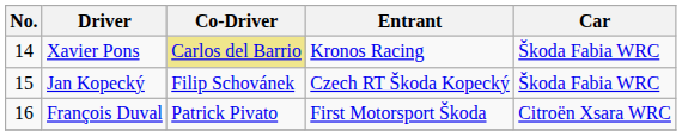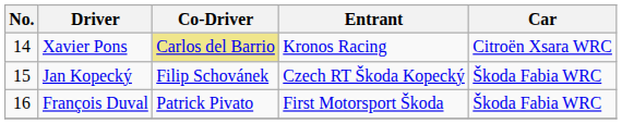 <table class="wikitable" style="font-size: 85%;">
 <tr>
 <th>No.</th>
 <th>Driver</th>
 <th>Co-Driver</th>
 <th>Entrant</th>
 <th>Car</th>
 </tr>
 <tr>
 <td align="center">14</td>
 <td> <a href='#'>Xavier Pons</a></td>
 <td style="background: khaki;"> <a href='#'>Carlos del Barrio</a></td>
 <td> <a href='#'>Kronos Racing</a></td>
-<td><a href='#'>Škoda Fabia WRC</a></td>
+<td><a href='#'>Citroën Xsara WRC</a></td>
 </tr>
 <tr>
 <td align="center">15</td>
 <td> <a href='#'>Jan Kopecký</a></td>
 <td> <a href='#'>Filip Schovánek</a></td>
 <td> <a href='#'>Czech RT Škoda Kopecký</a></td>
 <td><a href='#'>Škoda Fabia WRC</a></td>
 </tr>
 <tr>
 <td align="center">16</td>
 <td> <a href='#'>François Duval</a></td>
 <td> <a href='#'>Patrick Pivato</a></td>
 <td> <a href='#'>First Motorsport Škoda</a></td>
-<td><a href='#'>Citroën Xsara WRC</a></td>
+<td><a href='#'>Škoda Fabia WRC</a></td>
 </tr>
 <tr>
 </tr>
 </table>
